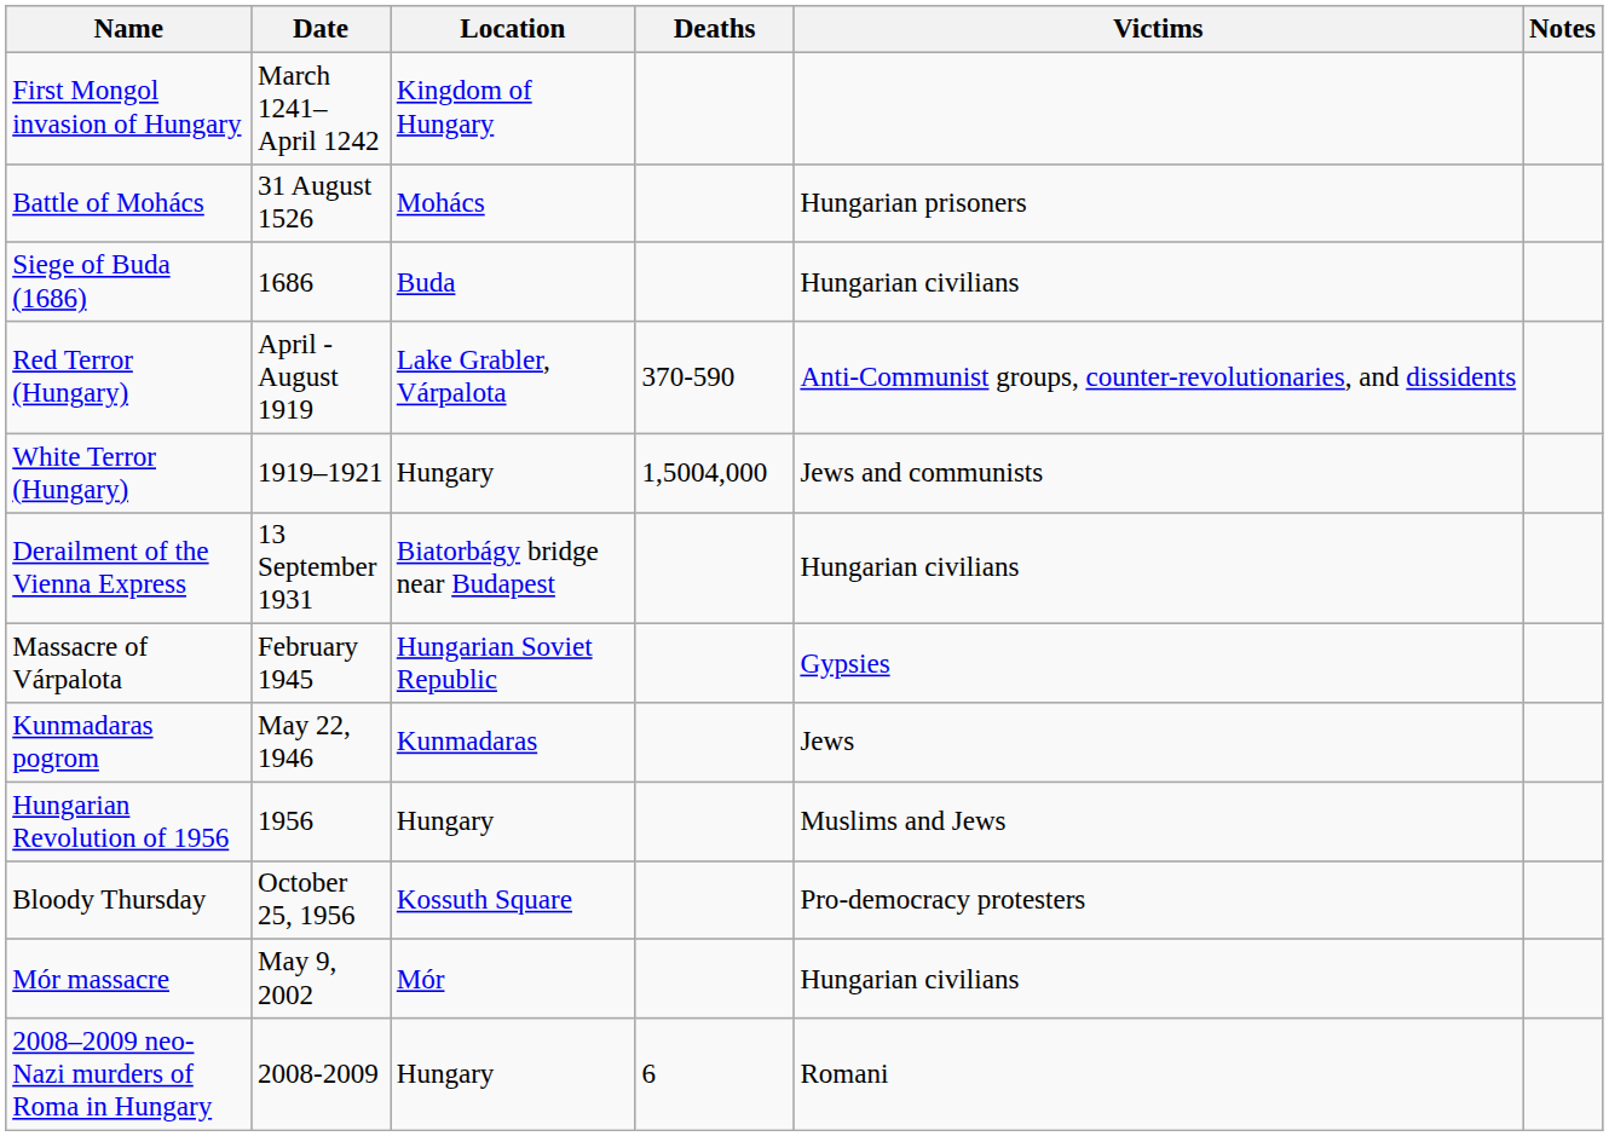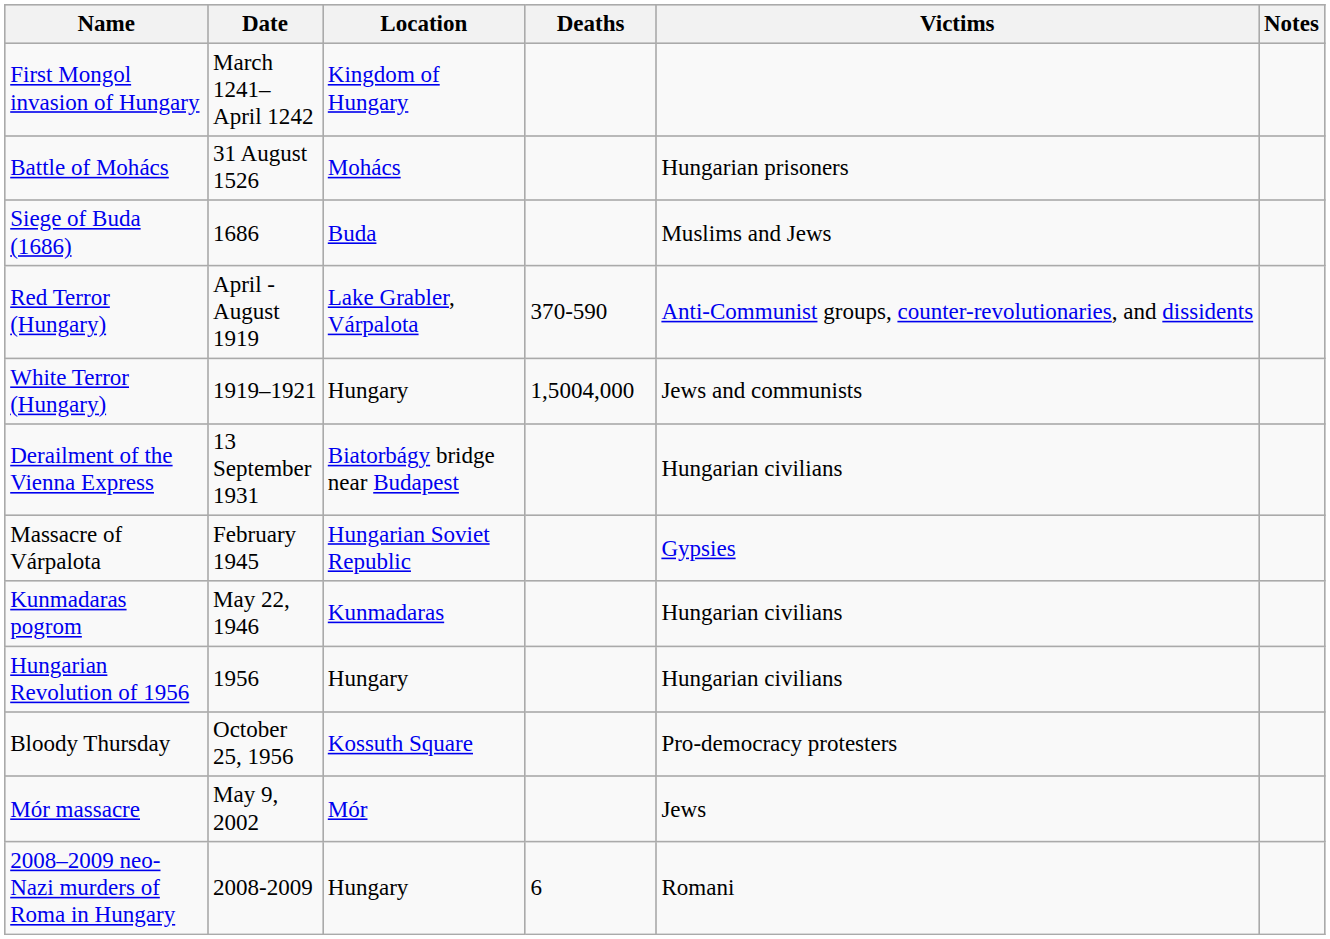 <table class="sortable wikitable" style="font-size:90%;">
 <tr>
 <th style="width:120px;">Name</th>
 <th style="width:65px;">Date</th>
 <th style="width:120px;">Location</th>
 <th style="width:75px;">Deaths</th>
 <th>Victims</th>
 <th class="unsortable">Notes</th>
 </tr>
 <tr>
 <td><a href='#'>First Mongol invasion of Hungary</a></td>
 <td>March 1241–April 1242</td>
 <td><a href='#'>Kingdom of Hungary</a></td>
 <td></td>
 <td></td>
 <td></td>
 </tr>
 <tr>
 <td><a href='#'>Battle of Mohács</a></td>
 <td>31 August 1526</td>
 <td><a href='#'>Mohács</a></td>
 <td></td>
 <td>Hungarian prisoners</td>
 <td></td>
 </tr>
 <tr>
 <td><a href='#'>Siege of Buda (1686)</a></td>
 <td>1686</td>
 <td><a href='#'>Buda</a></td>
 <td></td>
-<td>Hungarian civilians</td>
+<td>Muslims and Jews</td>
 <td></td>
 </tr>
 <tr>
 <td><a href='#'>Red Terror (Hungary)</a></td>
 <td>April - August 1919</td>
 <td><a href='#'>Lake Grabler</a>, <a href='#'>Várpalota</a></td>
 <td>370-590</td>
 <td><a href='#'>Anti-Communist</a> groups, <a href='#'>counter-revolutionaries</a>, and <a href='#'>dissidents</a></td>
 <td></td>
 </tr>
 <tr>
 <td><a href='#'>White Terror (Hungary)</a></td>
 <td>1919–1921</td>
 <td>Hungary</td>
 <td>1,5004,000</td>
 <td>Jews and communists</td>
 <td></td>
 </tr>
 <tr>
 <td><a href='#'>Derailment of the Vienna Express</a></td>
 <td>13 September 1931</td>
 <td><a href='#'>Biatorbágy</a> bridge near <a href='#'>Budapest</a></td>
 <td></td>
 <td>Hungarian civilians</td>
 <td></td>
 </tr>
 <tr>
 <td>Massacre of Várpalota</td>
 <td>February 1945</td>
 <td><a href='#'>Hungarian Soviet Republic</a></td>
 <td></td>
 <td><a href='#'>Gypsies</a></td>
 <td></td>
 </tr>
 <tr>
 <td><a href='#'>Kunmadaras pogrom</a></td>
 <td>May 22, 1946</td>
 <td><a href='#'>Kunmadaras</a></td>
 <td></td>
-<td>Jews</td>
+<td>Hungarian civilians</td>
 <td></td>
 </tr>
 <tr>
 <td><a href='#'>Hungarian Revolution of 1956</a></td>
 <td>1956</td>
 <td>Hungary</td>
 <td></td>
-<td>Muslims and Jews</td>
+<td>Hungarian civilians</td>
 <td></td>
 </tr>
 <tr>
 <td>Bloody Thursday</td>
 <td>October 25, 1956</td>
 <td><a href='#'>Kossuth Square</a></td>
 <td></td>
 <td>Pro-democracy protesters</td>
 <td></td>
 </tr>
 <tr>
 <td><a href='#'>Mór massacre</a></td>
 <td>May 9, 2002</td>
 <td><a href='#'>Mór</a></td>
 <td></td>
-<td>Hungarian civilians</td>
+<td>Jews</td>
 <td></td>
 </tr>
 <tr>
 <td><a href='#'>2008–2009 neo-Nazi murders of Roma in Hungary</a></td>
 <td>2008-2009</td>
 <td>Hungary</td>
 <td>6</td>
 <td>Romani</td>
 </tr>
 </table>
